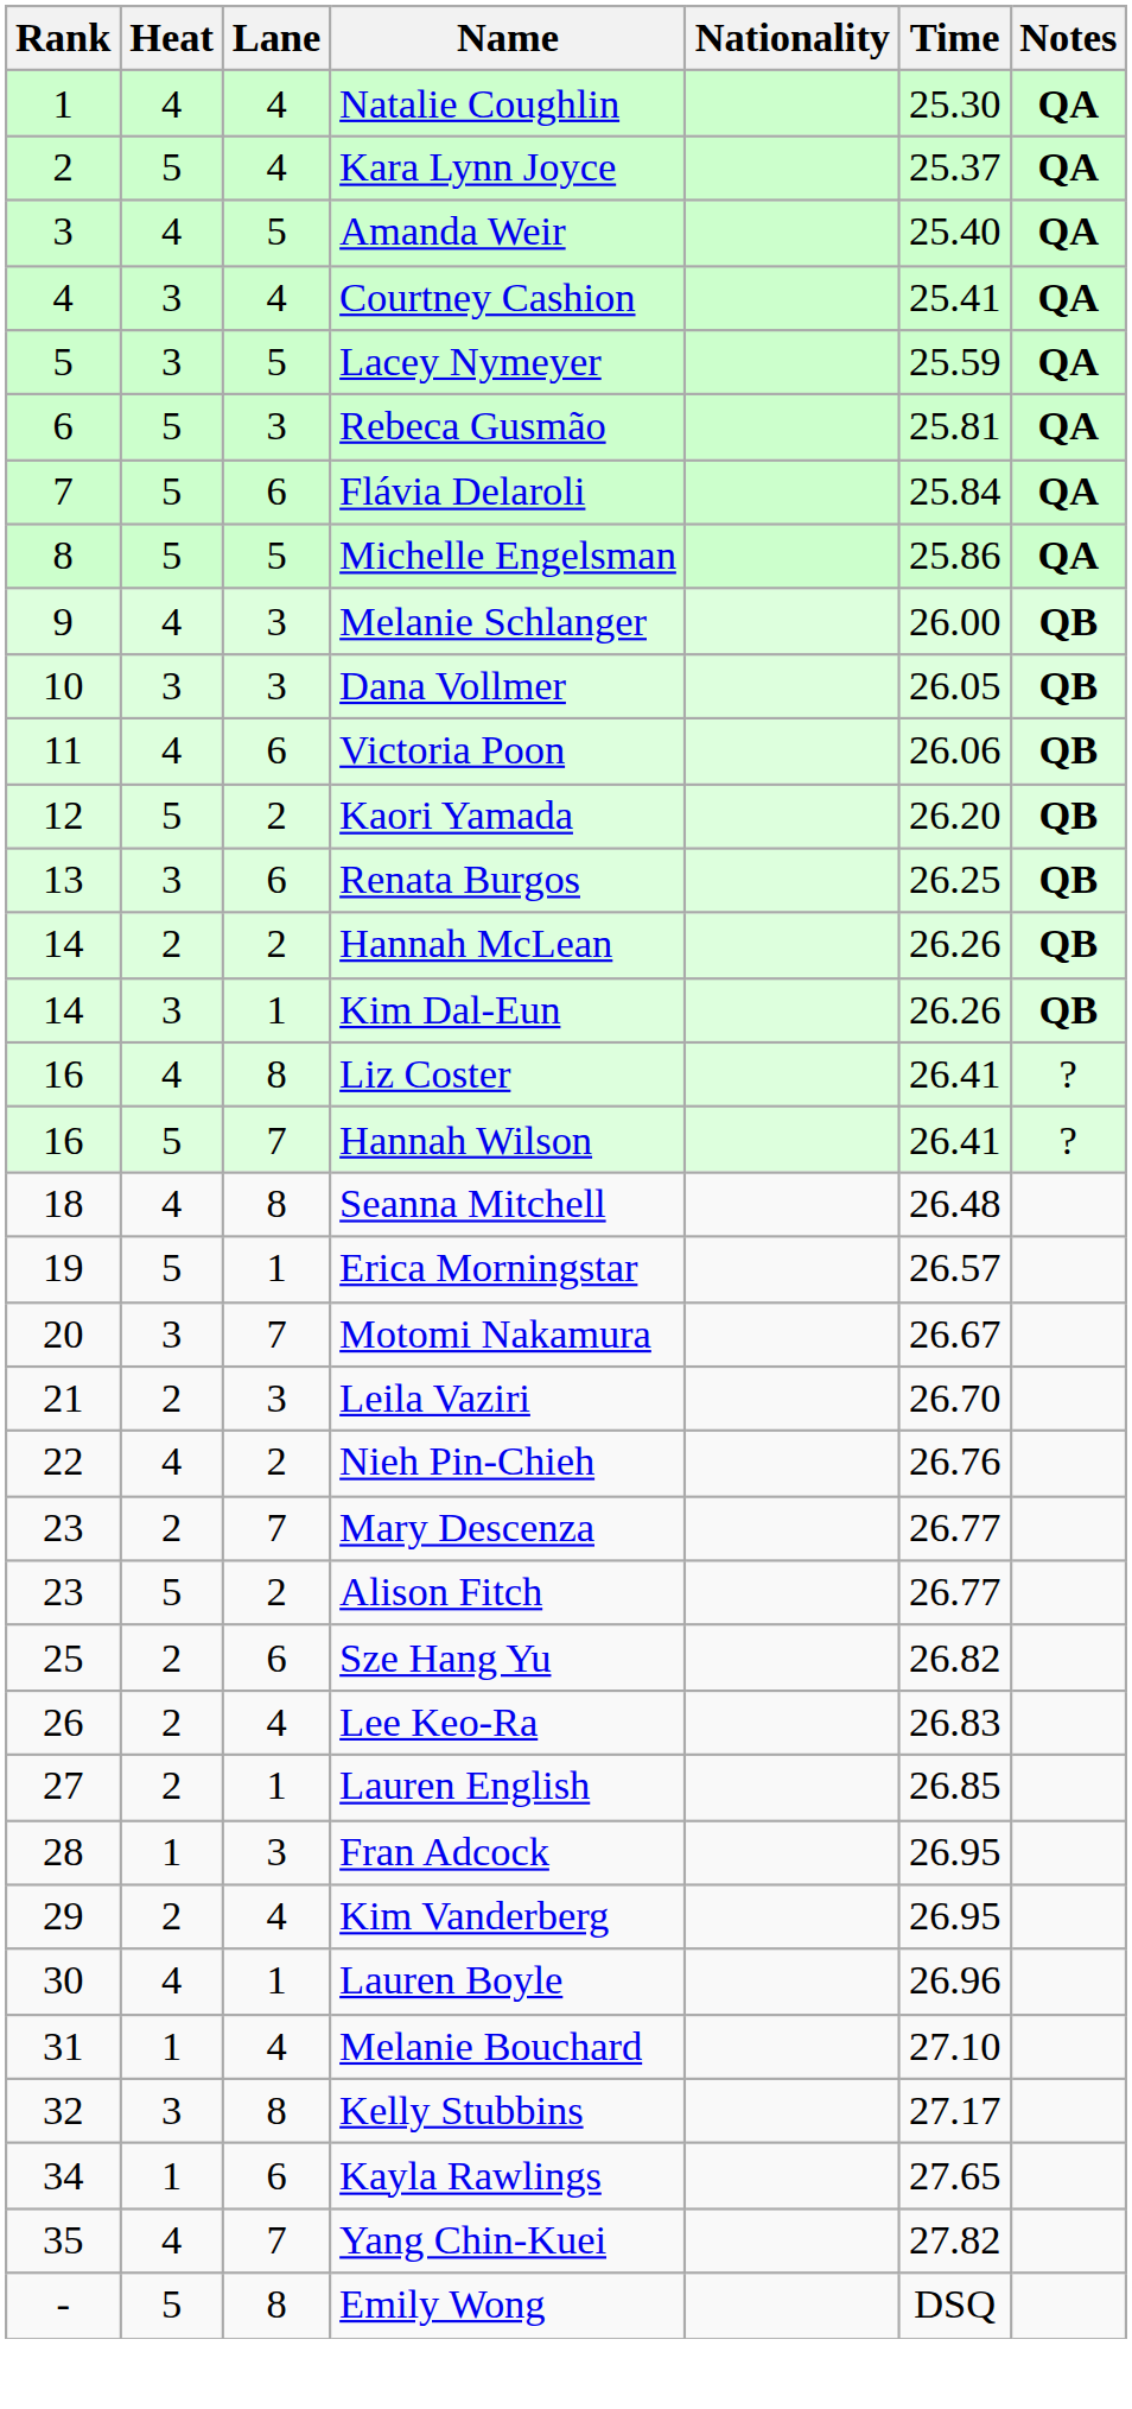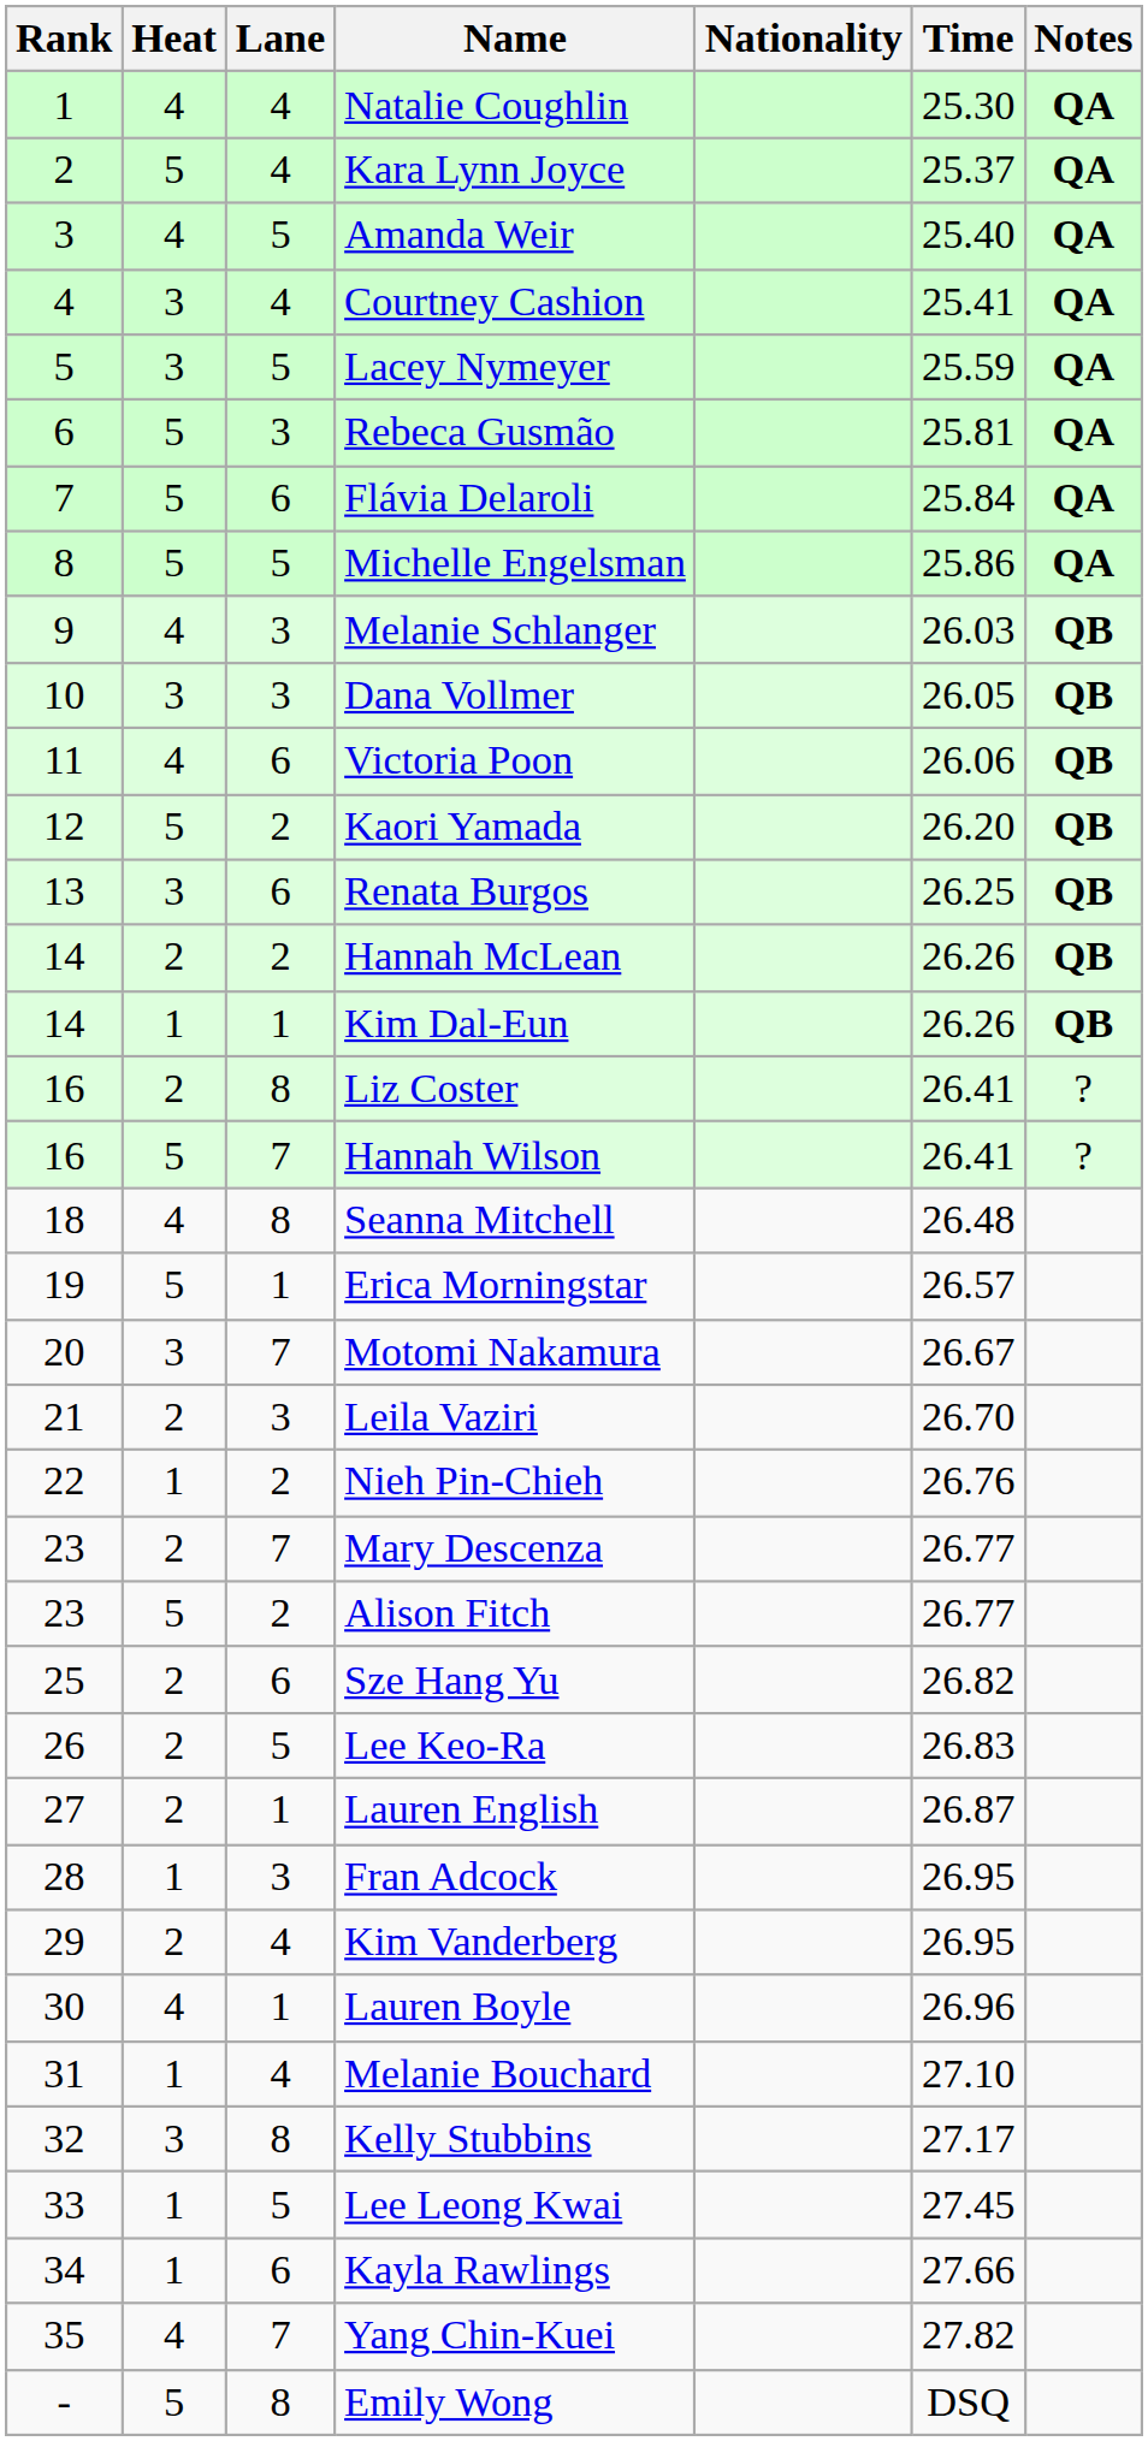 <table class="wikitable sortable" style="text-align:center">
 <tr>
 <th>Rank</th>
 <th>Heat</th>
 <th>Lane</th>
 <th>Name</th>
 <th>Nationality</th>
 <th>Time</th>
 <th>Notes</th>
 </tr>
 <tr bgcolor=ccffcc>
 <td>1</td>
 <td>4</td>
 <td>4</td>
 <td align=left><a href='#'>Natalie Coughlin</a></td>
 <td align=left></td>
 <td>25.30</td>
 <td><strong>QA</strong></td>
 </tr>
 <tr bgcolor=ccffcc>
 <td>2</td>
 <td>5</td>
 <td>4</td>
 <td align=left><a href='#'>Kara Lynn Joyce</a></td>
 <td align=left></td>
 <td>25.37</td>
 <td><strong>QA</strong></td>
 </tr>
 <tr bgcolor=ccffcc>
 <td>3</td>
 <td>4</td>
 <td>5</td>
 <td align=left><a href='#'>Amanda Weir</a></td>
 <td align=left></td>
 <td>25.40</td>
 <td><strong>QA</strong></td>
 </tr>
 <tr bgcolor=ccffcc>
 <td>4</td>
 <td>3</td>
 <td>4</td>
 <td align=left><a href='#'>Courtney Cashion</a></td>
 <td align=left></td>
 <td>25.41</td>
 <td><strong>QA</strong></td>
 </tr>
 <tr bgcolor=ccffcc>
 <td>5</td>
 <td>3</td>
 <td>5</td>
 <td align=left><a href='#'>Lacey Nymeyer</a></td>
 <td align=left></td>
 <td>25.59</td>
 <td><strong>QA</strong></td>
 </tr>
 <tr bgcolor=ccffcc>
 <td>6</td>
 <td>5</td>
 <td>3</td>
 <td align=left><a href='#'>Rebeca Gusmão</a></td>
 <td align=left></td>
 <td>25.81</td>
 <td><strong>QA</strong></td>
 </tr>
 <tr bgcolor=ccffcc>
 <td>7</td>
 <td>5</td>
 <td>6</td>
 <td align=left><a href='#'>Flávia Delaroli</a></td>
 <td align=left></td>
 <td>25.84</td>
 <td><strong>QA</strong></td>
 </tr>
 <tr bgcolor=ccffcc>
 <td>8</td>
 <td>5</td>
 <td>5</td>
 <td align=left><a href='#'>Michelle Engelsman</a></td>
 <td align=left></td>
 <td>25.86</td>
 <td><strong>QA</strong></td>
 </tr>
 <tr bgcolor=ddffdd>
 <td>9</td>
 <td>4</td>
 <td>3</td>
 <td align=left><a href='#'>Melanie Schlanger</a></td>
 <td align=left></td>
-<td>26.00</td>
+<td>26.03</td>
 <td><strong>QB</strong></td>
 </tr>
 <tr bgcolor=ddffdd>
 <td>10</td>
 <td>3</td>
 <td>3</td>
 <td align=left><a href='#'>Dana Vollmer</a></td>
 <td align=left></td>
 <td>26.05</td>
 <td><strong>QB</strong></td>
 </tr>
 <tr bgcolor=ddffdd>
 <td>11</td>
 <td>4</td>
 <td>6</td>
 <td align=left><a href='#'>Victoria Poon</a></td>
 <td align=left></td>
 <td>26.06</td>
 <td><strong>QB</strong></td>
 </tr>
 <tr bgcolor=ddffdd>
 <td>12</td>
 <td>5</td>
 <td>2</td>
 <td align=left><a href='#'>Kaori Yamada</a></td>
 <td align=left></td>
 <td>26.20</td>
 <td><strong>QB</strong></td>
 </tr>
 <tr bgcolor=ddffdd>
 <td>13</td>
 <td>3</td>
 <td>6</td>
 <td align=left><a href='#'>Renata Burgos</a></td>
 <td align=left></td>
 <td>26.25</td>
 <td><strong>QB</strong></td>
 </tr>
 <tr bgcolor=ddffdd>
 <td>14</td>
 <td>2</td>
 <td>2</td>
 <td align=left><a href='#'>Hannah McLean</a></td>
 <td align=left></td>
 <td>26.26</td>
 <td><strong>QB</strong></td>
 </tr>
 <tr bgcolor=ddffdd>
 <td>14</td>
-<td>3</td>
+<td>1</td>
 <td>1</td>
 <td align=left><a href='#'>Kim Dal-Eun</a></td>
 <td align=left></td>
 <td>26.26</td>
 <td><strong>QB</strong></td>
 </tr>
 <tr bgcolor=ddffdd>
 <td>16</td>
-<td>4</td>
+<td>2</td>
 <td>8</td>
 <td align=left><a href='#'>Liz Coster</a></td>
 <td align=left></td>
 <td>26.41</td>
 <td>?</td>
 </tr>
 <tr bgcolor=ddffdd>
 <td>16</td>
 <td>5</td>
 <td>7</td>
 <td align=left><a href='#'>Hannah Wilson</a></td>
 <td align=left></td>
 <td>26.41</td>
 <td>?</td>
 </tr>
 <tr>
 <td>18</td>
 <td>4</td>
 <td>8</td>
 <td align=left><a href='#'>Seanna Mitchell</a></td>
 <td align=left></td>
 <td>26.48</td>
 <td></td>
 </tr>
 <tr>
 <td>19</td>
 <td>5</td>
 <td>1</td>
 <td align=left><a href='#'>Erica Morningstar</a></td>
 <td align=left></td>
 <td>26.57</td>
 <td></td>
 </tr>
 <tr>
 <td>20</td>
 <td>3</td>
 <td>7</td>
 <td align=left><a href='#'>Motomi Nakamura</a></td>
 <td align=left></td>
 <td>26.67</td>
 <td></td>
 </tr>
 <tr>
 <td>21</td>
 <td>2</td>
 <td>3</td>
 <td align=left><a href='#'>Leila Vaziri</a></td>
 <td align=left></td>
 <td>26.70</td>
 <td></td>
 </tr>
 <tr>
 <td>22</td>
-<td>4</td>
+<td>1</td>
 <td>2</td>
 <td align=left><a href='#'>Nieh Pin-Chieh</a></td>
 <td align=left></td>
 <td>26.76</td>
 <td></td>
 </tr>
 <tr>
 <td>23</td>
 <td>2</td>
 <td>7</td>
 <td align=left><a href='#'>Mary Descenza</a></td>
 <td align=left></td>
 <td>26.77</td>
 <td></td>
 </tr>
 <tr>
 <td>23</td>
 <td>5</td>
 <td>2</td>
 <td align=left><a href='#'>Alison Fitch</a></td>
 <td align=left></td>
 <td>26.77</td>
 <td></td>
 </tr>
 <tr>
 <td>25</td>
 <td>2</td>
 <td>6</td>
 <td align=left><a href='#'>Sze Hang Yu</a></td>
 <td align=left></td>
 <td>26.82</td>
 <td></td>
 </tr>
 <tr>
 <td>26</td>
 <td>2</td>
-<td>4</td>
+<td>5</td>
 <td align=left><a href='#'>Lee Keo-Ra</a></td>
 <td align=left></td>
 <td>26.83</td>
 <td></td>
 </tr>
 <tr>
 <td>27</td>
 <td>2</td>
 <td>1</td>
 <td align=left><a href='#'>Lauren English</a></td>
 <td align=left></td>
-<td>26.85</td>
+<td>26.87</td>
 <td></td>
 </tr>
 <tr>
 <td>28</td>
 <td>1</td>
 <td>3</td>
 <td align=left><a href='#'>Fran Adcock</a></td>
 <td align=left></td>
 <td>26.95</td>
 <td></td>
 </tr>
 <tr>
 <td>29</td>
 <td>2</td>
 <td>4</td>
 <td align=left><a href='#'>Kim Vanderberg</a></td>
 <td align=left></td>
 <td>26.95</td>
 <td></td>
 </tr>
 <tr>
 <td>30</td>
 <td>4</td>
 <td>1</td>
 <td align=left><a href='#'>Lauren Boyle</a></td>
 <td align=left></td>
 <td>26.96</td>
 <td></td>
 </tr>
 <tr>
 <td>31</td>
 <td>1</td>
 <td>4</td>
 <td align=left><a href='#'>Melanie Bouchard</a></td>
 <td align=left></td>
 <td>27.10</td>
 <td></td>
 </tr>
 <tr>
 <td>32</td>
 <td>3</td>
 <td>8</td>
 <td align=left><a href='#'>Kelly Stubbins</a></td>
 <td align=left></td>
 <td>27.17</td>
 <td></td>
 </tr>
 <tr>
+<td>33</td>
+<td>1</td>
+<td>5</td>
+<td align=left><a href='#'>Lee Leong Kwai</a></td>
+<td align=left></td>
+<td>27.45</td>
+<td></td>
+</tr>
+<tr>
 <td>34</td>
 <td>1</td>
 <td>6</td>
 <td align=left><a href='#'>Kayla Rawlings</a></td>
 <td align=left></td>
-<td>27.65</td>
+<td>27.66</td>
 <td></td>
 </tr>
 <tr>
 <td>35</td>
 <td>4</td>
 <td>7</td>
 <td align=left><a href='#'>Yang Chin-Kuei</a></td>
 <td align=left></td>
 <td>27.82</td>
 <td></td>
 </tr>
 <tr>
 <td>-</td>
 <td>5</td>
 <td>8</td>
 <td align=left><a href='#'>Emily Wong</a></td>
 <td align=left></td>
 <td>DSQ</td>
 <td></td>
 </tr>
 </table>
